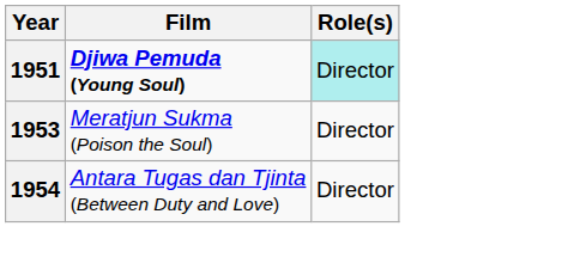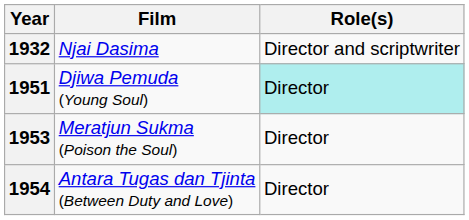 <table class="wikitable sortable">
 <tr>
 <th scope="col">Year</th>
 <th scope="col">Film</th>
 <th scope="col">Role(s)</th>
 </tr>
 <tr>
+<th scope="row">1932</th>
+<td><em><a href='#'>Njai Dasima</a></em></td>
+<td>Director and scriptwriter</td>
+</tr>
+<tr>
 <th scope="row">1951</th>
-<td><strong><em><a href='#'>Djiwa Pemuda</a></em> <br><small>(<em>Young Soul</em>)</small></strong></td>
+<td><em><a href='#'>Djiwa Pemuda</a></em> <br><small>(<em>Young Soul</em>)</small></td>
 <td style="background: paleturquoise;">Director</td>
 </tr>
 <tr>
 <th scope="row">1953</th>
 <td><em><a href='#'>Meratjun Sukma</a></em> <br><small>(<em>Poison the Soul</em>)</small></td>
 <td>Director</td>
 </tr>
 <tr>
 <th scope="row">1954</th>
 <td><em><a href='#'>Antara Tugas dan Tjinta</a></em> <br><small>(<em>Between Duty and Love</em>)</small></td>
 <td>Director</td>
 </tr>
 </table>
